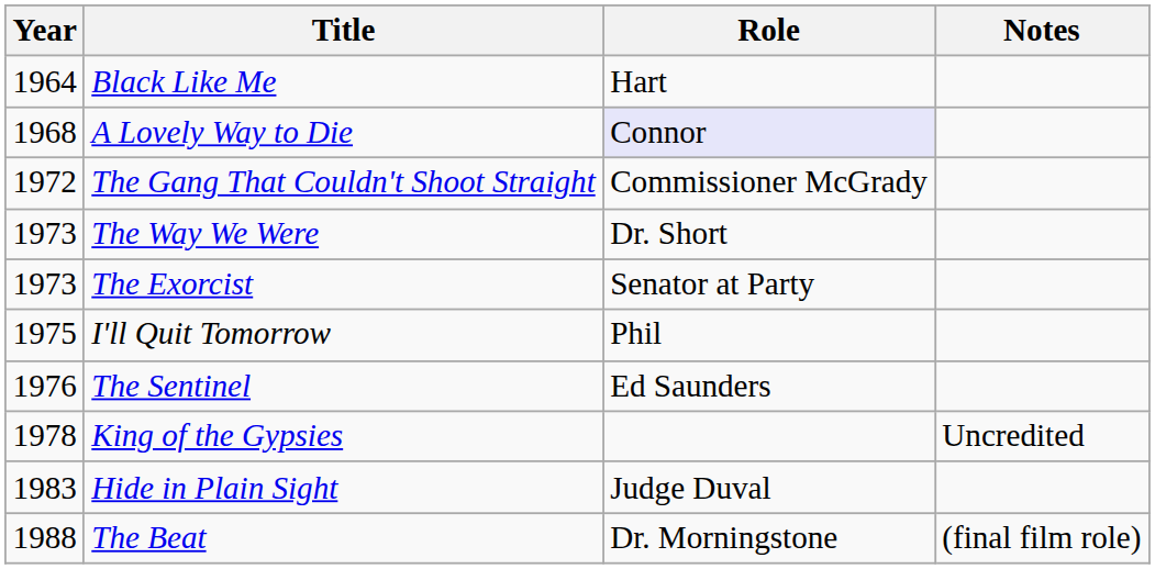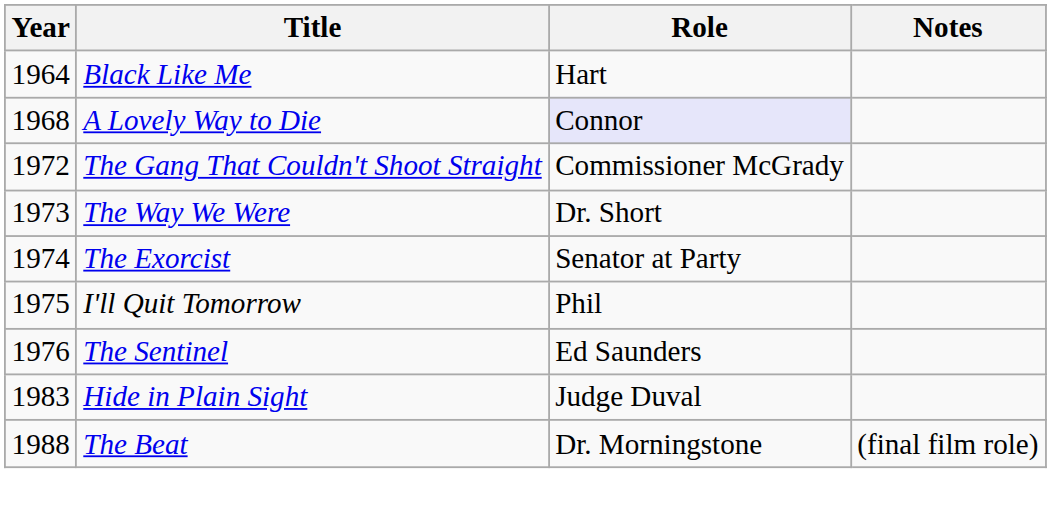 <table class="wikitable">
 <tr>
 <th>Year</th>
 <th>Title</th>
 <th>Role</th>
 <th>Notes</th>
 </tr>
 <tr>
 <td>1964</td>
 <td><em><a href='#'>Black Like Me</a></em></td>
 <td>Hart</td>
 <td></td>
 </tr>
 <tr>
 <td>1968</td>
 <td><em><a href='#'>A Lovely Way to Die</a></em></td>
 <td style="background: lavender;">Connor</td>
 <td></td>
 </tr>
 <tr>
 <td>1972</td>
 <td><em><a href='#'>The Gang That Couldn't Shoot Straight</a></em></td>
 <td>Commissioner McGrady</td>
 <td></td>
 </tr>
 <tr>
 <td>1973</td>
 <td><em><a href='#'>The Way We Were</a></em></td>
 <td>Dr. Short</td>
 <td></td>
 </tr>
 <tr>
-<td>1973</td>
+<td>1974</td>
 <td><em><a href='#'>The Exorcist</a></em></td>
 <td>Senator at Party</td>
 <td></td>
 </tr>
 <tr>
 <td>1975</td>
 <td><em>I'll Quit Tomorrow</em></td>
 <td>Phil</td>
 <td></td>
 </tr>
 <tr>
 <td>1976</td>
 <td><em><a href='#'>The Sentinel</a></em></td>
 <td>Ed Saunders</td>
 <td></td>
 </tr>
 <tr>
-<td>1978</td>
-<td><em><a href='#'>King of the Gypsies</a></em></td>
-<td></td>
-<td>Uncredited</td>
-</tr>
-<tr>
 <td>1983</td>
 <td><em><a href='#'>Hide in Plain Sight</a></em></td>
 <td>Judge Duval</td>
 <td></td>
 </tr>
 <tr>
 <td>1988</td>
 <td><em><a href='#'>The Beat</a></em></td>
 <td>Dr. Morningstone</td>
 <td>(final film role)</td>
 </tr>
 </table>
